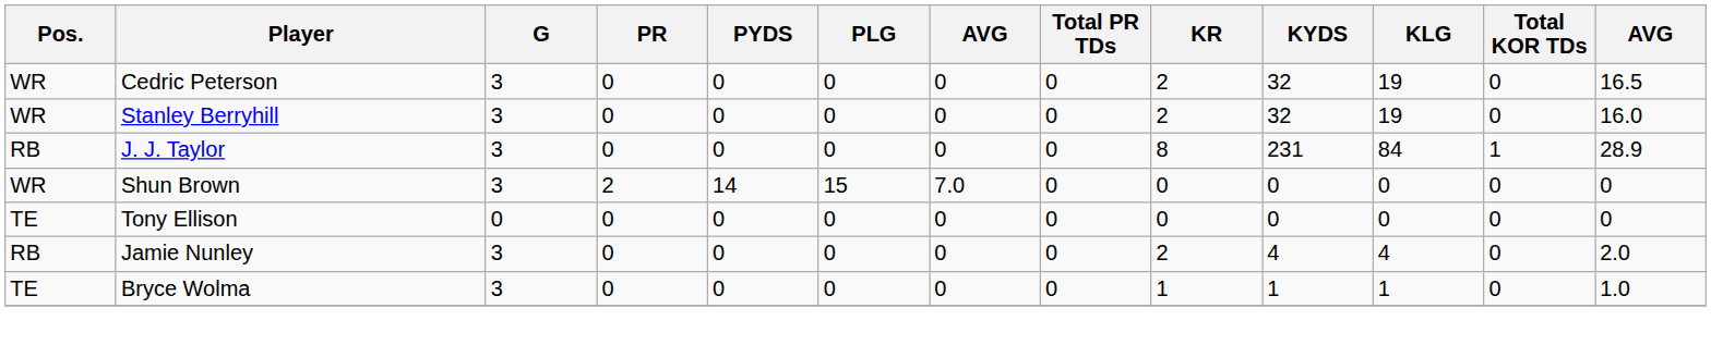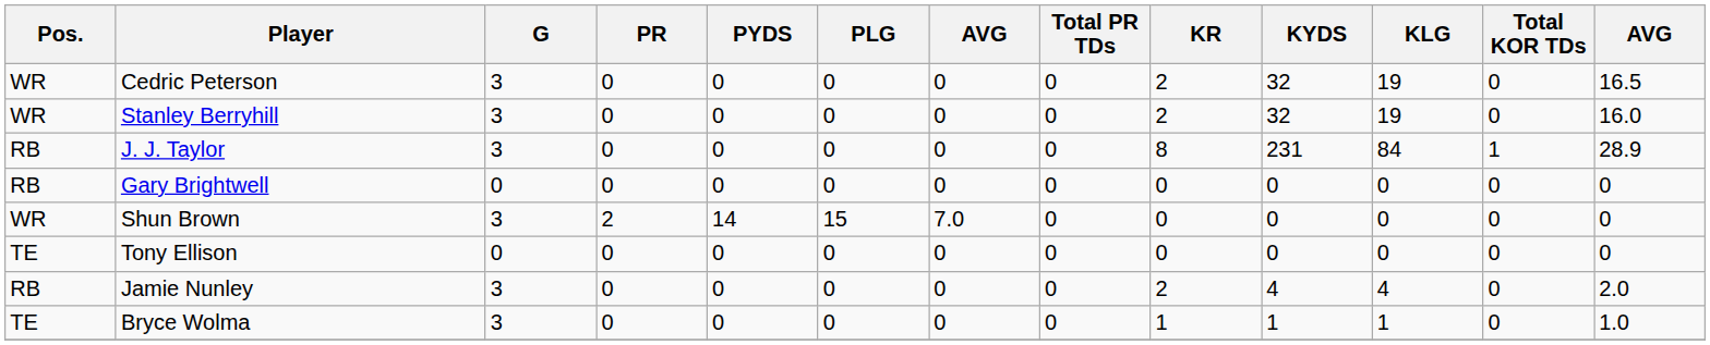 <table class="wikitable sortable">
 <tr>
 <th bgcolor="#DDDDFF" width="6%">Pos.</th>
 <th bgcolor="#DDDDFF" width="20%">Player</th>
 <th bgcolor="#DDDDFF" width="6%">G</th>
 <th bgcolor="#DDDDFF" width="6%">PR</th>
 <th bgcolor="#DDDDFF" width="6%">PYDS</th>
 <th bgcolor="#DDDDFF" width="6%">PLG</th>
 <th bgcolor="#DDDDFF" width="6%">AVG</th>
 <th bgcolor="#DDDDFF" width="6%">Total PR TDs</th>
 <th bgcolor="#DDDDFF" width="6%">KR</th>
 <th bgcolor="#DDDDFF" width="6%">KYDS</th>
 <th bgcolor="#DDDDFF" width="6%">KLG</th>
 <th bgcolor="#DDDDFF" width="6%">Total KOR TDs</th>
 <th bgcolor="#DDDDFF" width="6%">AVG</th>
 </tr>
 <tr>
 <td>WR</td>
 <td>Cedric Peterson</td>
 <td>3</td>
 <td>0</td>
 <td>0</td>
 <td>0</td>
 <td>0</td>
 <td>0</td>
 <td>2</td>
 <td>32</td>
 <td>19</td>
 <td>0</td>
 <td>16.5</td>
 </tr>
 <tr>
 <td>WR</td>
 <td><a href='#'>Stanley Berryhill</a></td>
 <td>3</td>
 <td>0</td>
 <td>0</td>
 <td>0</td>
 <td>0</td>
 <td>0</td>
 <td>2</td>
 <td>32</td>
 <td>19</td>
 <td>0</td>
 <td>16.0</td>
 </tr>
 <tr>
 <td>RB</td>
 <td><a href='#'>J. J. Taylor</a></td>
 <td>3</td>
 <td>0</td>
 <td>0</td>
 <td>0</td>
 <td>0</td>
 <td>0</td>
 <td>8</td>
 <td>231</td>
 <td>84</td>
 <td>1</td>
 <td>28.9</td>
+</tr>
+<tr>
+<td>RB</td>
+<td><a href='#'>Gary Brightwell</a></td>
+<td>0</td>
+<td>0</td>
+<td>0</td>
+<td>0</td>
+<td>0</td>
+<td>0</td>
+<td>0</td>
+<td>0</td>
+<td>0</td>
+<td>0</td>
+<td>0</td>
 </tr>
 <tr>
 <td>WR</td>
 <td>Shun Brown</td>
 <td>3</td>
 <td>2</td>
 <td>14</td>
 <td>15</td>
 <td>7.0</td>
 <td>0</td>
 <td>0</td>
 <td>0</td>
 <td>0</td>
 <td>0</td>
 <td>0</td>
 </tr>
 <tr>
 <td>TE</td>
 <td>Tony Ellison</td>
 <td>0</td>
 <td>0</td>
 <td>0</td>
 <td>0</td>
 <td>0</td>
 <td>0</td>
 <td>0</td>
 <td>0</td>
 <td>0</td>
 <td>0</td>
 <td>0</td>
 </tr>
 <tr>
 <td>RB</td>
 <td>Jamie Nunley</td>
 <td>3</td>
 <td>0</td>
 <td>0</td>
 <td>0</td>
 <td>0</td>
 <td>0</td>
 <td>2</td>
 <td>4</td>
 <td>4</td>
 <td>0</td>
 <td>2.0</td>
 </tr>
 <tr>
 <td>TE</td>
 <td>Bryce Wolma</td>
 <td>3</td>
 <td>0</td>
 <td>0</td>
 <td>0</td>
 <td>0</td>
 <td>0</td>
 <td>1</td>
 <td>1</td>
 <td>1</td>
 <td>0</td>
 <td>1.0</td>
 </tr>
 <tr>
 </tr>
 </table>
